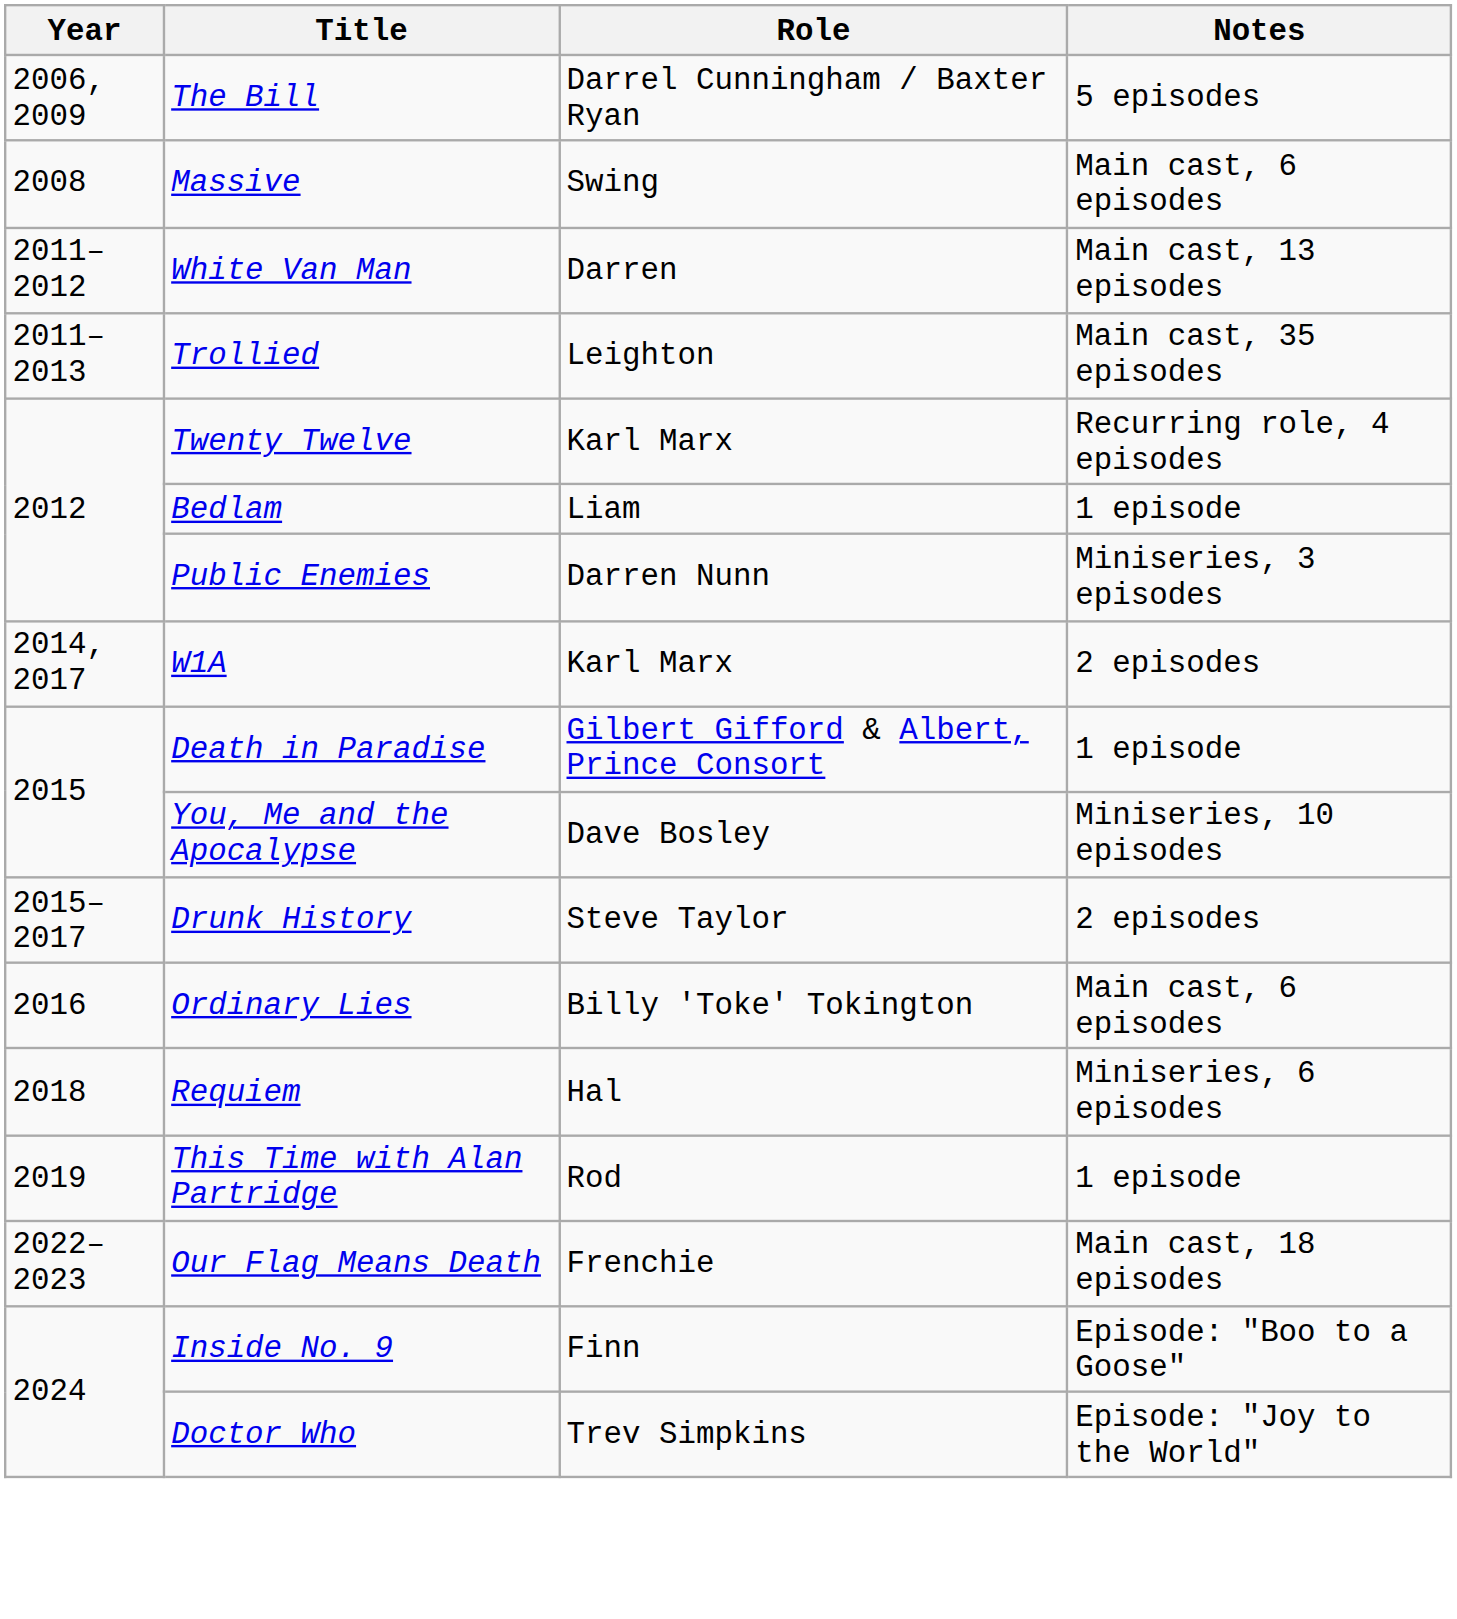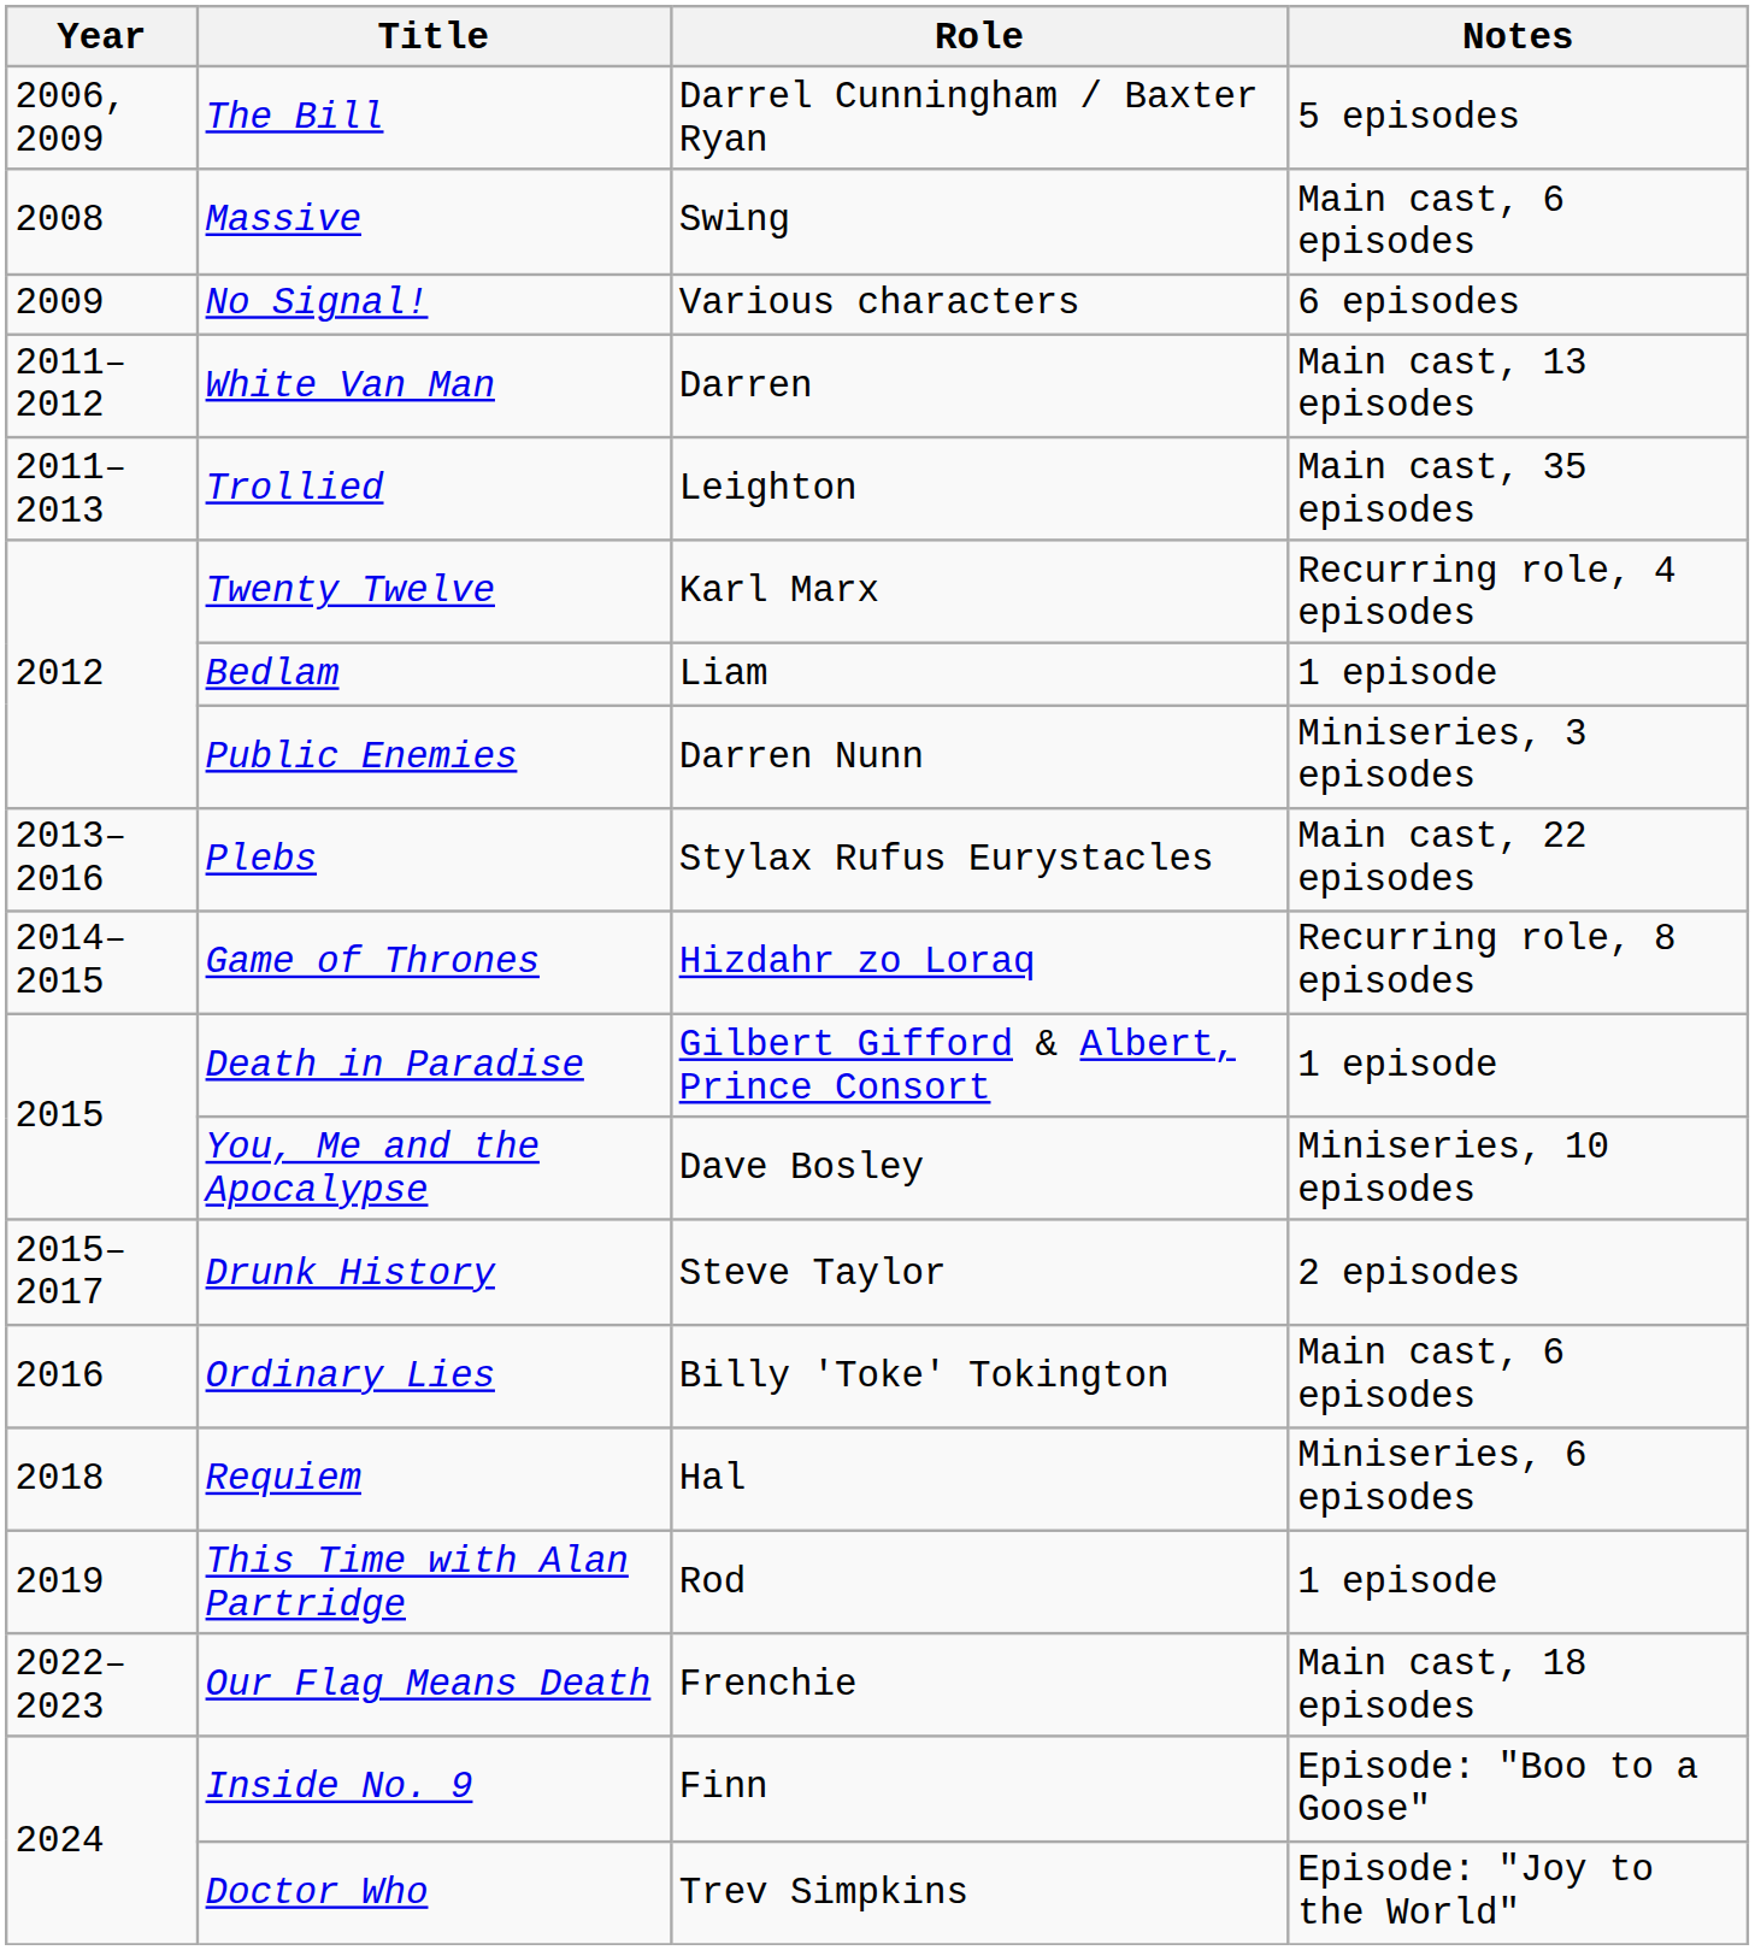 <table class="wikitable sortable">
 <tr>
 <th>Year</th>
 <th>Title</th>
 <th>Role</th>
 <th>Notes</th>
 </tr>
 <tr>
 <td>2006, 2009</td>
 <td><em><a href='#'>The Bill</a></em></td>
 <td>Darrel Cunningham / Baxter Ryan</td>
 <td>5 episodes</td>
 </tr>
 <tr>
 <td>2008</td>
 <td><em><a href='#'>Massive</a></em></td>
 <td>Swing</td>
 <td>Main cast, 6 episodes</td>
+</tr>
+<tr>
+<td>2009</td>
+<td><em><a href='#'>No Signal!</a></em></td>
+<td>Various characters</td>
+<td>6 episodes</td>
 </tr>
 <tr>
 <td>2011–2012</td>
 <td><em><a href='#'>White Van Man</a></em></td>
 <td>Darren</td>
 <td>Main cast, 13 episodes</td>
 </tr>
 <tr>
 <td>2011–2013</td>
 <td><em><a href='#'>Trollied</a></em></td>
 <td>Leighton</td>
 <td>Main cast, 35 episodes</td>
 </tr>
 <tr>
 <td rowspan="3">2012</td>
 <td><em><a href='#'>Twenty Twelve</a></em></td>
 <td>Karl Marx</td>
 <td>Recurring role, 4 episodes</td>
 </tr>
 <tr>
 <td><em><a href='#'>Bedlam</a></em></td>
 <td>Liam</td>
 <td>1 episode</td>
 </tr>
 <tr>
 <td><em><a href='#'>Public Enemies</a></em></td>
 <td>Darren Nunn</td>
 <td>Miniseries, 3 episodes</td>
 </tr>
 <tr>
-<td>2014, 2017</td>
-<td><em><a href='#'>W1A</a></em></td>
-<td>Karl Marx</td>
-<td>2 episodes</td>
+<td>2013–2016</td>
+<td><em><a href='#'>Plebs</a></em></td>
+<td>Stylax Rufus Eurystacles</td>
+<td>Main cast, 22 episodes</td>
+</tr>
+<tr>
+<td>2014–2015</td>
+<td><em><a href='#'>Game of Thrones</a></em></td>
+<td><a href='#'>Hizdahr zo Loraq</a></td>
+<td>Recurring role, 8 episodes</td>
 </tr>
 <tr>
 <td rowspan="2">2015</td>
 <td><em><a href='#'>Death in Paradise</a></em></td>
 <td><a href='#'>Gilbert Gifford</a> & <a href='#'>Albert, Prince Consort</a></td>
 <td>1 episode</td>
 </tr>
 <tr>
 <td><em><a href='#'>You, Me and the Apocalypse</a></em></td>
 <td>Dave Bosley</td>
 <td>Miniseries, 10 episodes</td>
 </tr>
 <tr>
 <td>2015–2017</td>
 <td><em><a href='#'>Drunk History</a></em></td>
 <td>Steve Taylor</td>
 <td>2 episodes</td>
 </tr>
 <tr>
 <td>2016</td>
 <td><em><a href='#'>Ordinary Lies</a></em></td>
 <td>Billy 'Toke' Tokington</td>
 <td>Main cast, 6 episodes</td>
 </tr>
 <tr>
 <td>2018</td>
 <td><em><a href='#'>Requiem</a></em></td>
 <td>Hal</td>
 <td>Miniseries, 6 episodes</td>
 </tr>
 <tr>
 <td>2019</td>
 <td><em><a href='#'>This Time with Alan Partridge</a></em></td>
 <td>Rod</td>
 <td>1 episode</td>
 </tr>
 <tr>
 <td>2022–2023</td>
 <td><em><a href='#'>Our Flag Means Death</a></em></td>
 <td>Frenchie</td>
 <td>Main cast, 18 episodes</td>
 </tr>
 <tr>
 <td rowspan="2">2024</td>
 <td><em><a href='#'>Inside No. 9</a></em></td>
 <td>Finn</td>
 <td>Episode: "Boo to a Goose"</td>
 </tr>
 <tr>
 <td><em><a href='#'>Doctor Who</a></em></td>
 <td>Trev Simpkins</td>
 <td>Episode: "Joy to the World"</td>
 </tr>
 </table>
